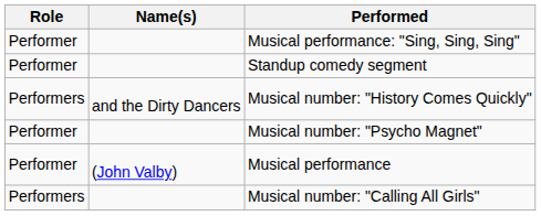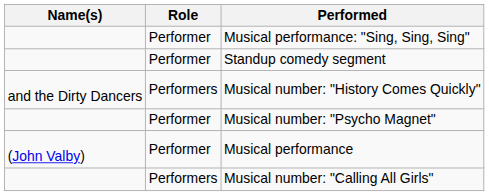 <table class="wikitable sortable">
 <tr>
+<th>Name(s)</th>
 <th>Role</th>
-<th>Name(s)</th>
 <th>Performed</th>
 </tr>
 <tr>
+<td></td>
 <td>Performer</td>
-<td></td>
 <td>Musical performance: "Sing, Sing, Sing"</td>
 </tr>
 <tr>
+<td></td>
 <td>Performer</td>
-<td></td>
 <td>Standup comedy segment</td>
 </tr>
 <tr>
+<td><br>and the Dirty Dancers</td>
 <td>Performers</td>
-<td><br>and the Dirty Dancers</td>
 <td>Musical number: "History Comes Quickly"</td>
 </tr>
 <tr>
+<td></td>
 <td>Performer</td>
-<td></td>
 <td>Musical number: "Psycho Magnet"</td>
 </tr>
 <tr>
+<td><br>(<a href='#'>John Valby</a>)</td>
 <td>Performer</td>
-<td><br>(<a href='#'>John Valby</a>)</td>
 <td>Musical performance</td>
 </tr>
 <tr>
+<td></td>
 <td>Performers</td>
-<td></td>
 <td>Musical number: "Calling All Girls"</td>
 </tr>
 </table>
